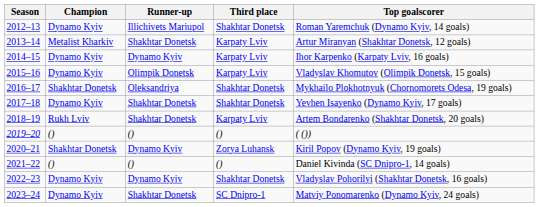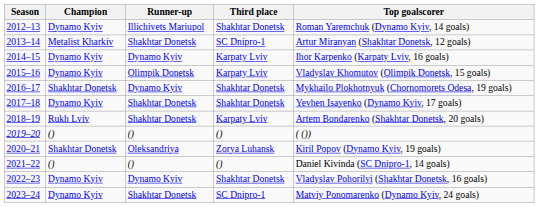 <table class="wikitable" width=100%>
 <tr>
 <th>Season</th>
 <th>Champion</th>
 <th>Runner-up</th>
 <th>Third place</th>
 <th>Top goalscorer</th>
 </tr>
 <tr>
 <td><a href='#'>2012–13</a></td>
 <td><a href='#'>Dynamo Kyiv</a></td>
 <td><a href='#'>Illichivets Mariupol</a></td>
 <td><a href='#'>Shakhtar Donetsk</a></td>
 <td> <a href='#'>Roman Yaremchuk</a> (<a href='#'>Dynamo Kyiv</a>, 14 goals)</td>
 </tr>
 <tr>
 <td><a href='#'>2013–14</a></td>
 <td><a href='#'>Metalist Kharkiv</a></td>
 <td><a href='#'>Shakhtar Donetsk</a></td>
-<td><a href='#'>Karpaty Lviv</a></td>
+<td><a href='#'>SC Dnipro-1</a></td>
 <td> <a href='#'>Artur Miranyan</a> (<a href='#'>Shakhtar Donetsk</a>, 12 goals)</td>
 </tr>
 <tr>
 <td><a href='#'>2014–15</a></td>
 <td><a href='#'>Dynamo Kyiv</a></td>
 <td><a href='#'>Dynamo Kyiv</a></td>
 <td><a href='#'>Karpaty Lviv</a></td>
 <td> <a href='#'>Ihor Karpenko</a> (<a href='#'>Karpaty Lviv</a>, 16 goals)</td>
 </tr>
 <tr>
 <td><a href='#'>2015–16</a></td>
 <td><a href='#'>Dynamo Kyiv</a></td>
 <td><a href='#'>Olimpik Donetsk</a></td>
 <td><a href='#'>Karpaty Lviv</a></td>
 <td> <a href='#'>Vladyslav Khomutov</a> (<a href='#'>Olimpik Donetsk</a>, 15 goals)</td>
 </tr>
 <tr>
 <td><a href='#'>2016–17</a></td>
 <td><a href='#'>Shakhtar Donetsk</a></td>
-<td><a href='#'>Oleksandriya</a></td>
+<td><a href='#'>Dynamo Kyiv</a></td>
 <td><a href='#'>Shakhtar Donetsk</a></td>
 <td> <a href='#'>Mykhailo Plokhotnyuk</a> (<a href='#'>Chornomorets Odesa</a>, 19 goals)</td>
 </tr>
 <tr>
 <td><a href='#'>2017–18</a></td>
 <td><a href='#'>Dynamo Kyiv</a></td>
 <td><a href='#'>Shakhtar Donetsk</a></td>
 <td><a href='#'>Shakhtar Donetsk</a></td>
 <td> <a href='#'>Yevhen Isayenko</a> (<a href='#'>Dynamo Kyiv</a>, 17 goals)</td>
 </tr>
 <tr>
 <td><a href='#'>2018–19</a></td>
 <td><a href='#'>Rukh Lviv</a></td>
 <td><a href='#'>Shakhtar Donetsk</a></td>
 <td><a href='#'>Karpaty Lviv</a></td>
 <td> <a href='#'>Artem Bondarenko</a> (<a href='#'>Shakhtar Donetsk</a>, 20 goals)</td>
 </tr>
 <tr>
 <td><em><a href='#'>2019–20</a></em></td>
 <td><em>()</em></td>
 <td><em>()</em></td>
 <td><em>()</em></td>
 <td><em>(  ())</em></td>
 </tr>
 <tr>
 <td><a href='#'>2020–21</a></td>
 <td><a href='#'>Shakhtar Donetsk</a></td>
-<td><a href='#'>Dynamo Kyiv</a></td>
+<td><a href='#'>Oleksandriya</a></td>
 <td><a href='#'>Zorya Luhansk</a></td>
 <td> <a href='#'>Kiril Popov</a> (<a href='#'>Dynamo Kyiv</a>, 19 goals)</td>
 </tr>
 <tr>
 <td><a href='#'>2021–22</a></td>
 <td><em>()</em></td>
 <td><em>()</em></td>
 <td><em>()</em></td>
 <td> Daniel Kivinda (<a href='#'>SC Dnipro-1</a>, 14 goals)</td>
 </tr>
 <tr>
 <td><a href='#'>2022–23</a></td>
 <td><a href='#'>Dynamo Kyiv</a></td>
 <td><a href='#'>Dynamo Kyiv</a></td>
 <td><a href='#'>Shakhtar Donetsk</a></td>
 <td> <a href='#'>Vladyslav Pohorilyi</a> (<a href='#'>Shakhtar Donetsk</a>, 16 goals)</td>
 </tr>
 <tr>
 <td><a href='#'>2023–24</a></td>
 <td><a href='#'>Dynamo Kyiv</a></td>
 <td><a href='#'>Shakhtar Donetsk</a></td>
 <td><a href='#'>SC Dnipro-1</a></td>
 <td> <a href='#'>Matviy Ponomarenko</a> (<a href='#'>Dynamo Kyiv</a>, 24 goals)</td>
 </tr>
 </table>
